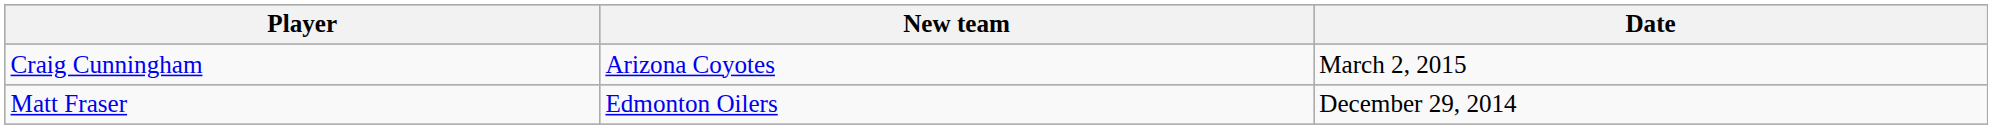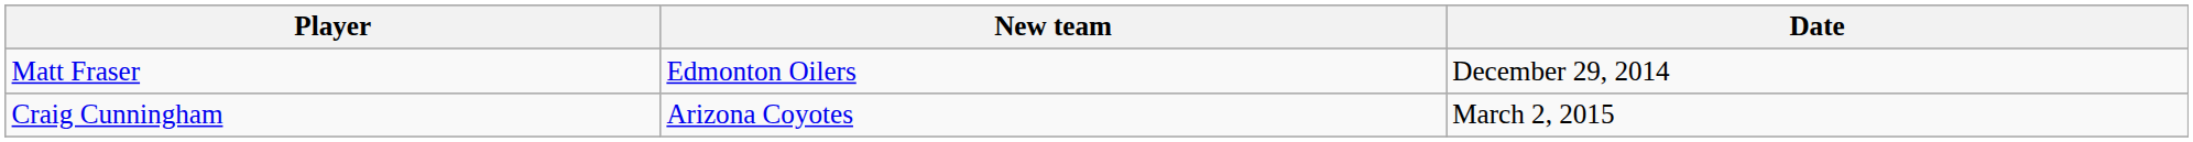 <table class="wikitable" style="width:100%;">
 <tr style="text-align:center; background:#ddd;">
 <th style="width:30%;">Player</th>
 <th style="width:36%;">New team</th>
 <th style="width:34%;">Date</th>
 </tr>
 <tr>
+<td><a href='#'>Matt Fraser</a></td>
+<td><a href='#'>Edmonton Oilers</a></td>
+<td>December 29, 2014</td>
+</tr>
+<tr>
 <td><a href='#'>Craig Cunningham</a></td>
 <td><a href='#'>Arizona Coyotes</a></td>
 <td>March 2, 2015</td>
 </tr>
-<tr>
-<td><a href='#'>Matt Fraser</a></td>
-<td><a href='#'>Edmonton Oilers</a></td>
-<td>December 29, 2014</td>
-</tr>
 </table>
